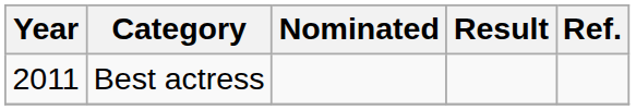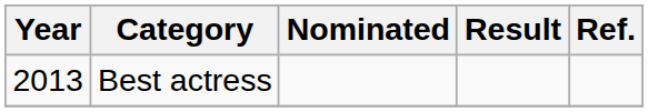 <table class="wikitable">
 <tr>
 <th>Year</th>
 <th>Category</th>
 <th>Nominated</th>
 <th>Result</th>
 <th>Ref.</th>
 </tr>
 <tr>
-<td>2011</td>
+<td>2013</td>
 <td>Best actress</td>
 <td></td>
 <td></td>
 <td></td>
 </tr>
 <tr>
 </tr>
 </table>
